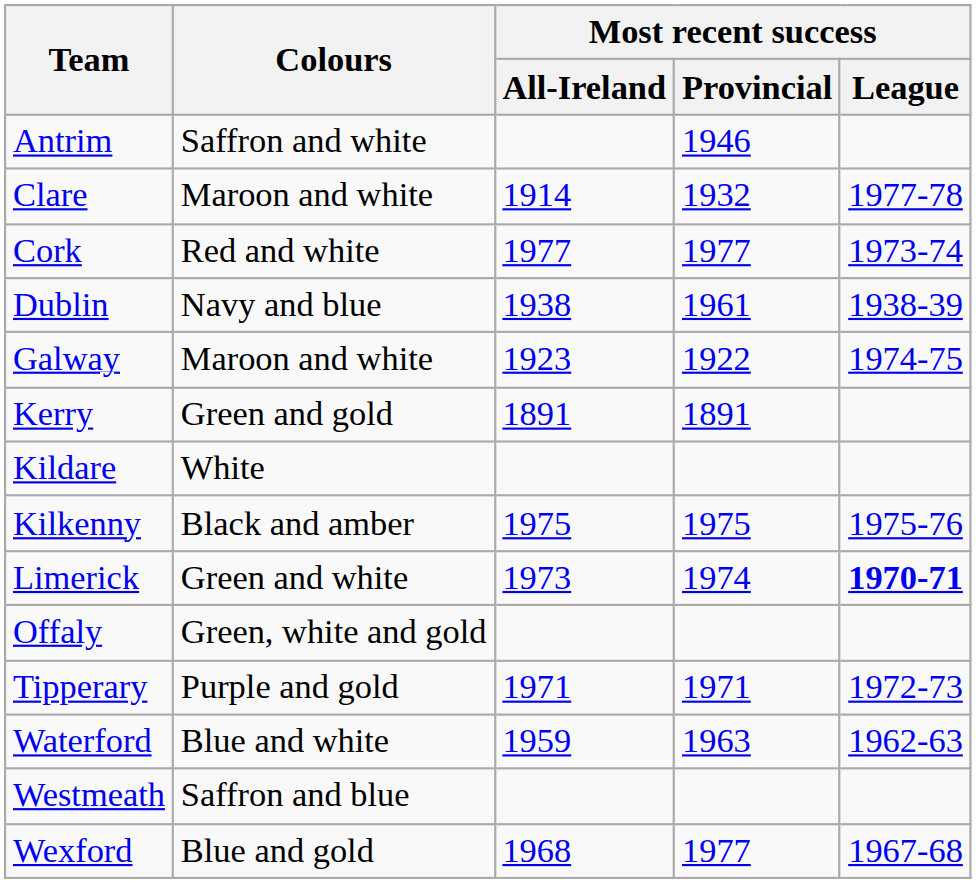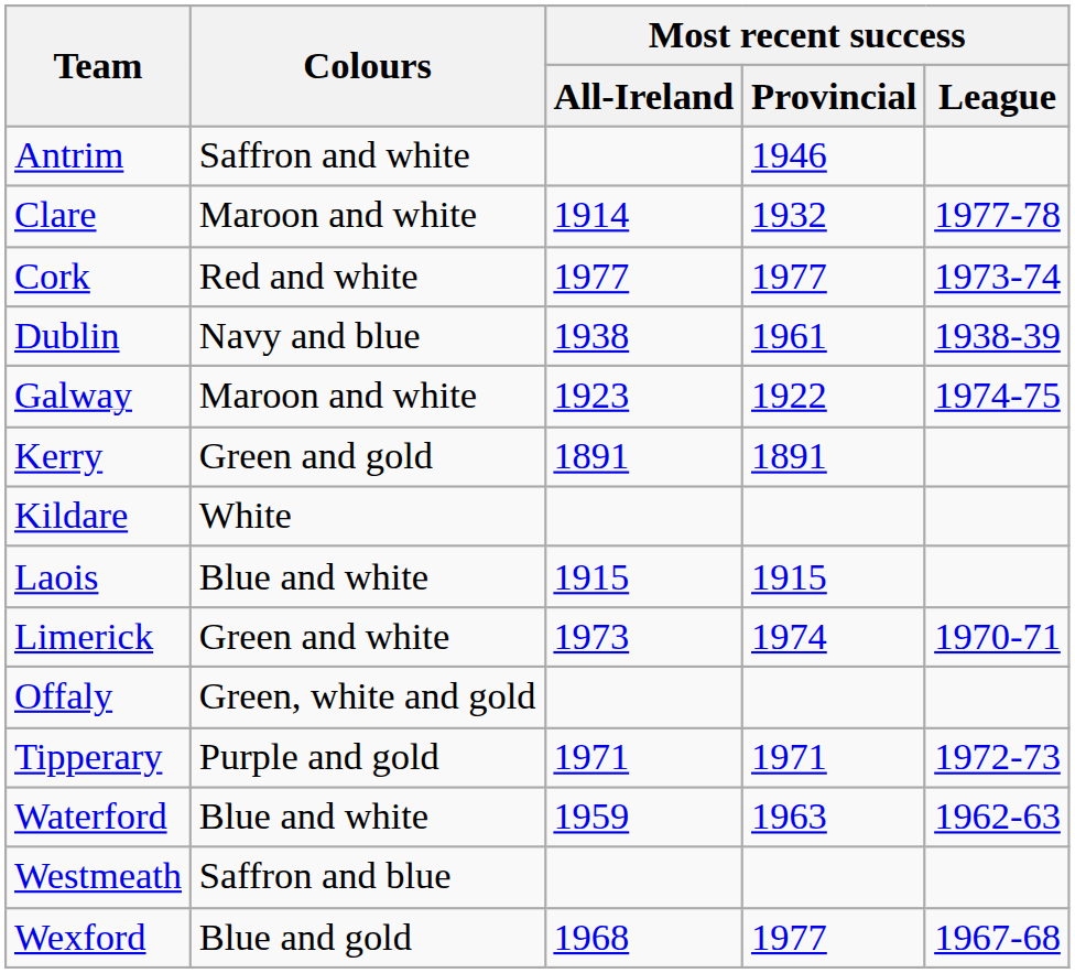 <table class="wikitable">
 <tr>
 <th rowspan="2">Team</th>
 <th rowspan="2">Colours</th>
 <th colspan="3">Most recent success</th>
 </tr>
 <tr>
 <th>All-Ireland</th>
 <th>Provincial</th>
 <th>League</th>
 </tr>
 <tr>
 <td><a href='#'>Antrim</a></td>
 <td>Saffron and white</td>
 <td></td>
 <td><a href='#'>1946</a></td>
 <td></td>
 </tr>
 <tr>
 <td><a href='#'>Clare</a></td>
 <td>Maroon and white</td>
 <td><a href='#'>1914</a></td>
 <td><a href='#'>1932</a></td>
 <td><a href='#'>1977-78</a></td>
 </tr>
 <tr>
 <td><a href='#'>Cork</a></td>
 <td>Red and white</td>
 <td><a href='#'>1977</a></td>
 <td><a href='#'>1977</a></td>
 <td><a href='#'>1973-74</a></td>
 </tr>
 <tr>
 <td><a href='#'>Dublin</a></td>
 <td>Navy and blue</td>
 <td><a href='#'>1938</a></td>
 <td><a href='#'>1961</a></td>
 <td><a href='#'>1938-39</a></td>
 </tr>
 <tr>
 <td><a href='#'>Galway</a></td>
 <td>Maroon and white</td>
 <td><a href='#'>1923</a></td>
 <td><a href='#'>1922</a></td>
 <td><a href='#'>1974-75</a></td>
 </tr>
 <tr>
 <td><a href='#'>Kerry</a></td>
 <td>Green and gold</td>
 <td><a href='#'>1891</a></td>
 <td><a href='#'>1891</a></td>
 <td></td>
 </tr>
 <tr>
 <td><a href='#'>Kildare</a></td>
 <td>White</td>
 <td></td>
 <td></td>
 <td></td>
 </tr>
 <tr>
-<td><a href='#'>Kilkenny</a></td>
-<td>Black and amber</td>
-<td><a href='#'>1975</a></td>
-<td><a href='#'>1975</a></td>
-<td><a href='#'>1975-76</a></td>
+<td><a href='#'>Laois</a></td>
+<td>Blue and white</td>
+<td><a href='#'>1915</a></td>
+<td><a href='#'>1915</a></td>
+<td></td>
 </tr>
 <tr>
 <td><a href='#'>Limerick</a></td>
 <td>Green and white</td>
 <td><a href='#'>1973</a></td>
 <td><a href='#'>1974</a></td>
-<td><strong><a href='#'>1970-71</a></strong></td>
+<td><a href='#'>1970-71</a></td>
 </tr>
 <tr>
 <td><a href='#'>Offaly</a></td>
 <td>Green, white and gold</td>
 <td></td>
 <td></td>
 <td></td>
 </tr>
 <tr>
 <td><a href='#'>Tipperary</a></td>
 <td>Purple and gold</td>
 <td><a href='#'>1971</a></td>
 <td><a href='#'>1971</a></td>
 <td><a href='#'>1972-73</a></td>
 </tr>
 <tr>
 <td><a href='#'>Waterford</a></td>
 <td>Blue and white</td>
 <td><a href='#'>1959</a></td>
 <td><a href='#'>1963</a></td>
 <td><a href='#'>1962-63</a></td>
 </tr>
 <tr>
 <td><a href='#'>Westmeath</a></td>
 <td>Saffron and blue</td>
 <td></td>
 <td></td>
 <td></td>
 </tr>
 <tr>
 <td><a href='#'>Wexford</a></td>
 <td>Blue and gold</td>
 <td><a href='#'>1968</a></td>
 <td><a href='#'>1977</a></td>
 <td><a href='#'>1967-68</a></td>
 </tr>
 </table>
